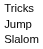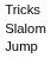 <table>
 <tr>
 <td>Tricks <br></td>
+<td></td>
+<td></td>
+<td></td>
+</tr>
+<tr>
+<td>Slalom <br></td>
 <td></td>
 <td></td>
 <td></td>
 </tr>
 <tr>
 <td>Jump <br></td>
 <td></td>
 <td></td>
 <td></td>
 </tr>
-<tr>
-<td>Slalom <br></td>
-<td></td>
-<td></td>
-<td></td>
-</tr>
 </table>
